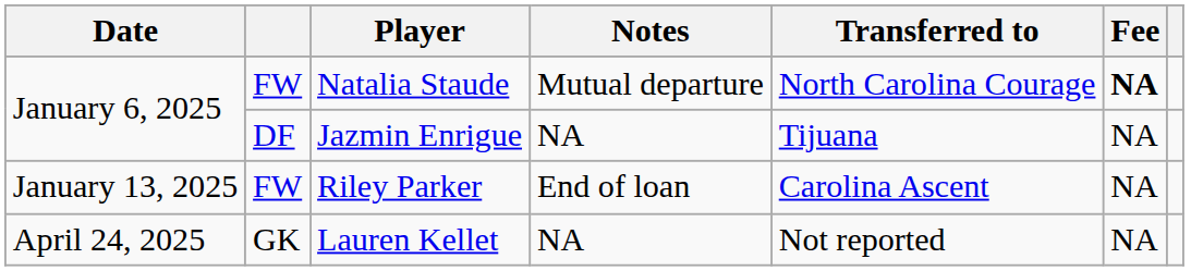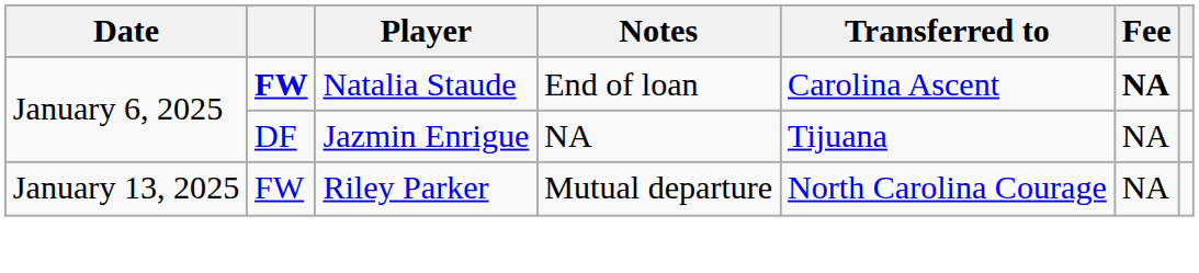 <table class="wikitable">
 <tr>
 <th>Date</th>
 <th></th>
 <th>Player</th>
 <th>Notes</th>
 <th>Transferred to</th>
 <th>Fee</th>
 <th></th>
 </tr>
 <tr>
 <td rowspan="2">January 6, 2025</td>
-<td><a href='#'>FW</a></td>
+<td><strong><a href='#'>FW</a></strong></td>
 <td> <a href='#'>Natalia Staude</a></td>
-<td>Mutual departure</td>
-<td> <a href='#'>North Carolina Courage</a></td>
+<td>End of loan</td>
+<td> <a href='#'>Carolina Ascent</a></td>
 <td><strong>NA</strong></td>
 <td></td>
 </tr>
 <tr>
 <td><a href='#'>DF</a></td>
 <td> <a href='#'>Jazmin Enrigue</a></td>
 <td>NA</td>
 <td> <a href='#'>Tijuana</a></td>
 <td>NA</td>
 <td></td>
 </tr>
 <tr>
 <td>January 13, 2025</td>
 <td><a href='#'>FW</a></td>
 <td> <a href='#'>Riley Parker</a></td>
-<td>End of loan</td>
-<td> <a href='#'>Carolina Ascent</a></td>
-<td>NA</td>
-<td></td>
-</tr>
-<tr>
-<td>April 24, 2025</td>
-<td>GK</td>
-<td> <a href='#'>Lauren Kellet</a></td>
-<td>NA</td>
-<td>Not reported</td>
+<td>Mutual departure</td>
+<td> <a href='#'>North Carolina Courage</a></td>
 <td>NA</td>
 <td></td>
 </tr>
 </table>
